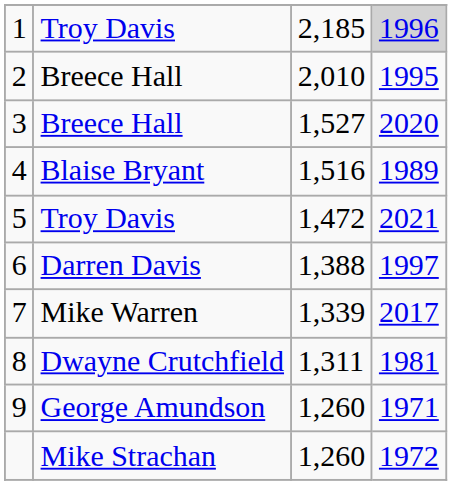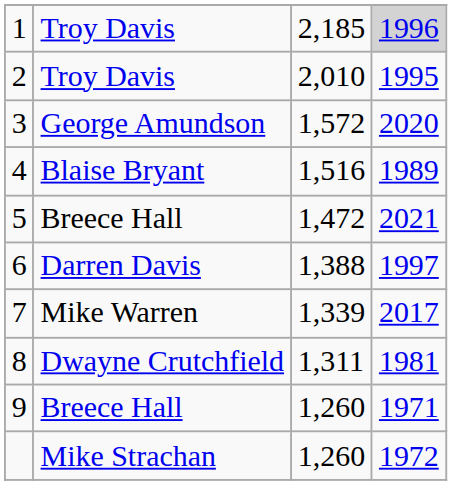 <table class="wikitable">
 <tr>
 </tr>
 <tr>
 <td>1</td>
 <td><a href='#'>Troy Davis</a></td>
 <td>2,185</td>
 <td style="background: lightgrey;"><a href='#'>1996</a></td>
 </tr>
 <tr>
 <td>2</td>
-<td>Breece Hall</td>
+<td><a href='#'>Troy Davis</a></td>
 <td>2,010</td>
 <td><a href='#'>1995</a></td>
 </tr>
 <tr>
 <td>3</td>
-<td><a href='#'>Breece Hall</a></td>
-<td>1,527</td>
+<td><a href='#'>George Amundson</a></td>
+<td>1,572</td>
 <td><a href='#'>2020</a></td>
 </tr>
 <tr>
 <td>4</td>
 <td><a href='#'>Blaise Bryant</a></td>
 <td>1,516</td>
 <td><a href='#'>1989</a></td>
 </tr>
 <tr>
 <td>5</td>
-<td><a href='#'>Troy Davis</a></td>
+<td>Breece Hall</td>
 <td>1,472</td>
 <td><a href='#'>2021</a></td>
 </tr>
 <tr>
 <td>6</td>
 <td><a href='#'>Darren Davis</a></td>
 <td>1,388</td>
 <td><a href='#'>1997</a></td>
 </tr>
 <tr>
 <td>7</td>
 <td>Mike Warren</td>
 <td>1,339</td>
 <td><a href='#'>2017</a></td>
 </tr>
 <tr>
 <td>8</td>
 <td><a href='#'>Dwayne Crutchfield</a></td>
 <td>1,311</td>
 <td><a href='#'>1981</a></td>
 </tr>
 <tr>
 <td>9</td>
-<td><a href='#'>George Amundson</a></td>
+<td><a href='#'>Breece Hall</a></td>
 <td>1,260</td>
 <td><a href='#'>1971</a></td>
 </tr>
 <tr>
 <td></td>
 <td><a href='#'>Mike Strachan</a></td>
 <td>1,260</td>
 <td><a href='#'>1972</a></td>
 </tr>
 </table>
